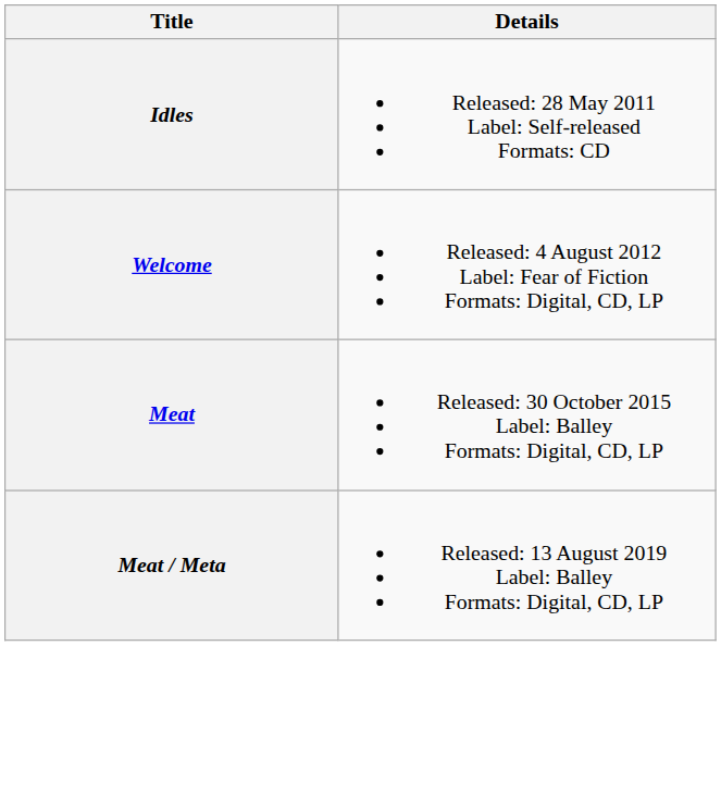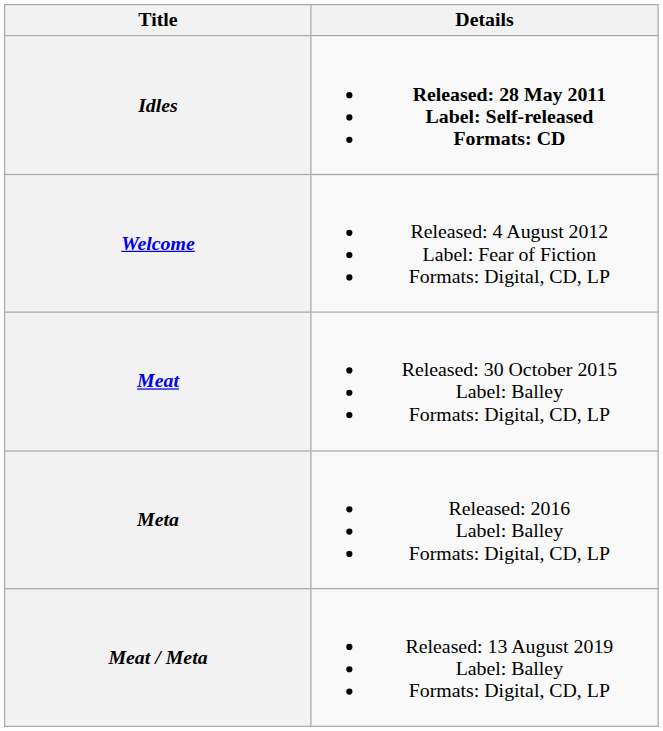 <table class="wikitable plainrowheaders" style="text-align:center;">
 <tr>
 <th scope="col" style="width:15em;">Title</th>
 <th scope="col" style="width:17em;">Details</th>
 </tr>
 <tr>
 <th scope="row"><em>Idles</em></th>
-<td><br><ul><li>Released: 28 May 2011</li><li>Label: Self-released</li><li>Formats: CD</li></ul></td>
+<td><strong><br><ul><li>Released: 28 May 2011</li><li>Label: Self-released</li><li>Formats: CD</li></ul></strong></td>
 </tr>
 <tr>
 <th scope="row"><em><a href='#'>Welcome</a></em></th>
 <td><br><ul><li>Released: 4 August 2012</li><li>Label: Fear of Fiction</li><li>Formats: Digital, CD, LP</li></ul></td>
 </tr>
 <tr>
 <th scope="row"><em><a href='#'>Meat</a></em></th>
 <td><br><ul><li>Released: 30 October 2015</li><li>Label: Balley</li><li>Formats: Digital, CD, LP</li></ul></td>
 </tr>
 <tr>
+<th scope="row"><em>Meta</em></th>
+<td><br><ul><li>Released: 2016</li><li>Label: Balley</li><li>Formats: Digital, CD, LP</li></ul></td>
+</tr>
+<tr>
 <th scope="row"><em>Meat / Meta</em></th>
 <td><br><ul><li>Released: 13 August 2019</li><li>Label: Balley</li><li>Formats: Digital, CD, LP</li></ul></td>
 </tr>
 </table>
